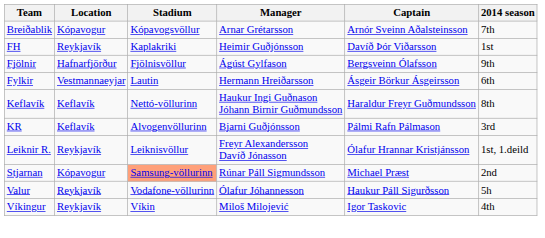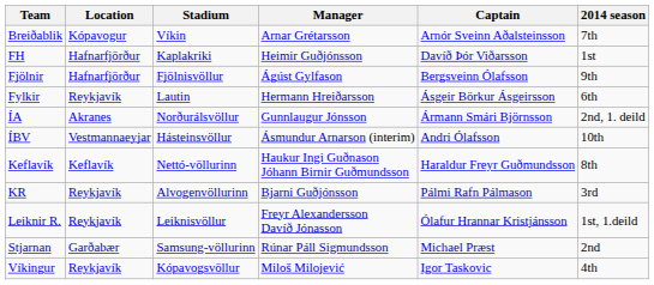 <table class="wikitable sortable" style="text-align:left;">
 <tr>
 <th>Team</th>
 <th>Location</th>
 <th>Stadium</th>
 <th>Manager</th>
 <th>Captain</th>
 <th>2014 season</th>
 </tr>
 <tr>
 <td><a href='#'>Breiðablik</a></td>
 <td><a href='#'>Kópavogur</a></td>
-<td><a href='#'>Kópavogsvöllur</a></td>
+<td><a href='#'>Víkin</a></td>
 <td> <a href='#'>Arnar Grétarsson</a></td>
 <td> <a href='#'>Arnór Sveinn Aðalsteinsson</a></td>
 <td>7th</td>
 </tr>
 <tr>
 <td><a href='#'>FH</a></td>
-<td><a href='#'>Reykjavík</a></td>
+<td><a href='#'>Hafnarfjörður</a></td>
 <td><a href='#'>Kaplakriki</a></td>
 <td> <a href='#'>Heimir Guðjónsson</a></td>
 <td> <a href='#'>Davíð Þór Viðarsson</a></td>
 <td>1st</td>
 </tr>
 <tr>
 <td><a href='#'>Fjölnir</a></td>
 <td><a href='#'>Hafnarfjörður</a></td>
 <td><a href='#'>Fjölnisvöllur</a></td>
 <td> <a href='#'>Ágúst Gylfason</a></td>
 <td> <a href='#'>Bergsveinn Ólafsson</a></td>
 <td>9th</td>
 </tr>
 <tr>
 <td><a href='#'>Fylkir</a></td>
-<td><a href='#'>Vestmannaeyjar</a></td>
+<td><a href='#'>Reykjavík</a></td>
 <td><a href='#'>Lautin</a></td>
 <td> <a href='#'>Hermann Hreiðarsson</a></td>
 <td> <a href='#'>Ásgeir Börkur Ásgeirsson</a></td>
 <td>6th</td>
+</tr>
+<tr>
+<td><a href='#'>ÍA</a></td>
+<td><a href='#'>Akranes</a></td>
+<td><a href='#'>Norðurálsvöllur</a></td>
+<td> <a href='#'>Gunnlaugur Jónsson</a></td>
+<td> <a href='#'>Ármann Smári Björnsson</a></td>
+<td>2nd, 1. deild</td>
+</tr>
+<tr>
+<td><a href='#'>ÍBV</a></td>
+<td><a href='#'>Vestmannaeyjar</a></td>
+<td><a href='#'>Hásteinsvöllur</a></td>
+<td> <a href='#'>Ásmundur Arnarson</a> (interim)</td>
+<td> <a href='#'>Andri Ólafsson</a></td>
+<td>10th</td>
 </tr>
 <tr>
 <td><a href='#'>Keflavík</a></td>
 <td><a href='#'>Keflavík</a></td>
 <td><a href='#'>Nettó-völlurinn</a></td>
 <td> <a href='#'>Haukur Ingi Guðnason</a> <br> <a href='#'>Jóhann Birnir Guðmundsson</a></td>
 <td> <a href='#'>Haraldur Freyr Guðmundsson</a></td>
 <td>8th</td>
 </tr>
 <tr>
 <td><a href='#'>KR</a></td>
-<td><a href='#'>Keflavík</a></td>
+<td><a href='#'>Reykjavík</a></td>
 <td><a href='#'>Alvogenvöllurinn</a></td>
 <td> <a href='#'>Bjarni Guðjónsson</a></td>
 <td> <a href='#'>Pálmi Rafn Pálmason</a></td>
 <td>3rd</td>
 </tr>
 <tr>
 <td><a href='#'>Leiknir R.</a></td>
 <td><a href='#'>Reykjavík</a></td>
 <td><a href='#'>Leiknisvöllur</a></td>
 <td> <a href='#'>Freyr Alexandersson</a> <br>  <a href='#'>Davíð Jónasson</a></td>
 <td> <a href='#'>Ólafur Hrannar Kristjánsson</a></td>
 <td>1st, 1.deild</td>
 </tr>
 <tr>
 <td><a href='#'>Stjarnan</a></td>
-<td><a href='#'>Kópavogur</a></td>
-<td style="background: lightsalmon;"><a href='#'>Samsung-völlurinn</a></td>
+<td><a href='#'>Garðabær</a></td>
+<td><a href='#'>Samsung-völlurinn</a></td>
 <td> <a href='#'>Rúnar Páll Sigmundsson</a></td>
 <td> <a href='#'>Michael Præst</a></td>
 <td>2nd</td>
 </tr>
 <tr>
-<td><a href='#'>Valur</a></td>
-<td><a href='#'>Reykjavík</a></td>
-<td><a href='#'>Vodafone-völlurinn</a></td>
-<td> <a href='#'>Ólafur Jóhannesson</a></td>
-<td> <a href='#'>Haukur Páll Sigurðsson</a></td>
-<td>5h</td>
-</tr>
-<tr>
 <td><a href='#'>Víkingur</a></td>
 <td><a href='#'>Reykjavík</a></td>
-<td><a href='#'>Víkin</a></td>
+<td><a href='#'>Kópavogsvöllur</a></td>
 <td> <a href='#'>Miloš Milojević</a></td>
 <td> <a href='#'>Igor Taskovic</a></td>
 <td>4th</td>
 </tr>
 </table>
